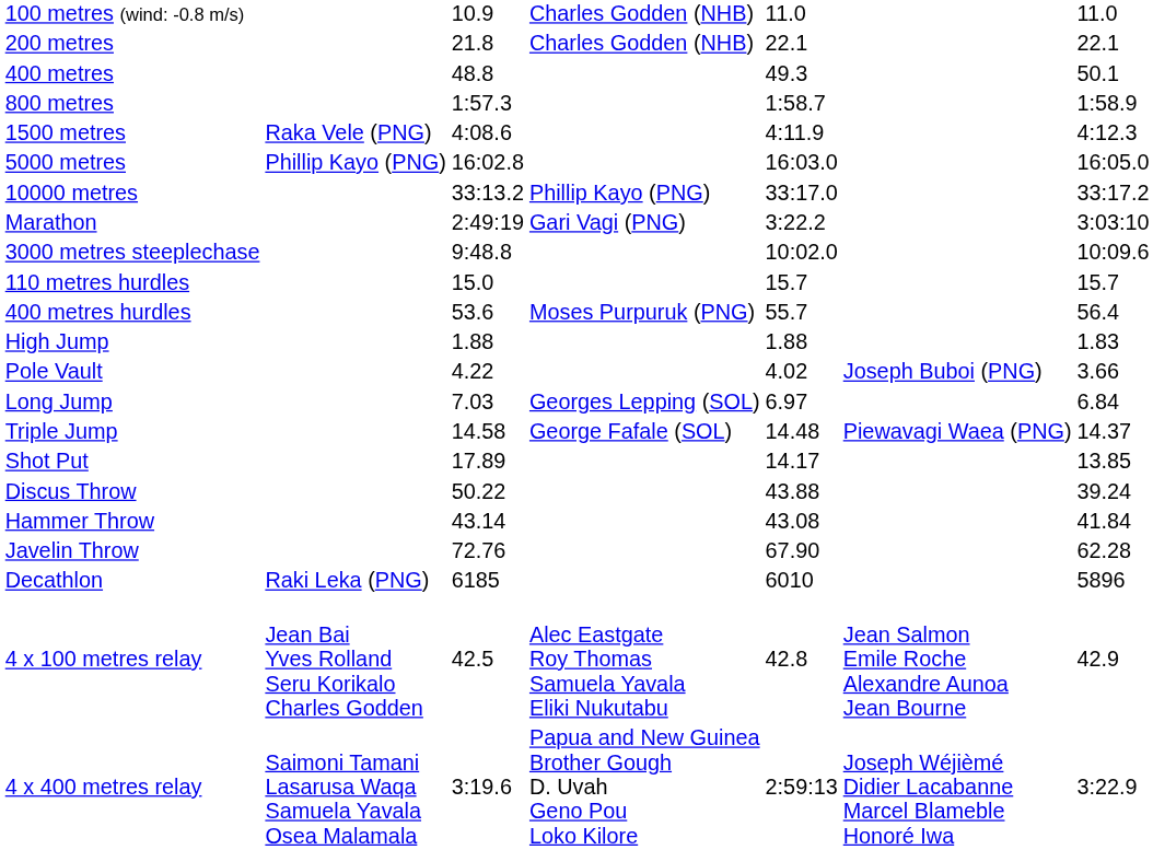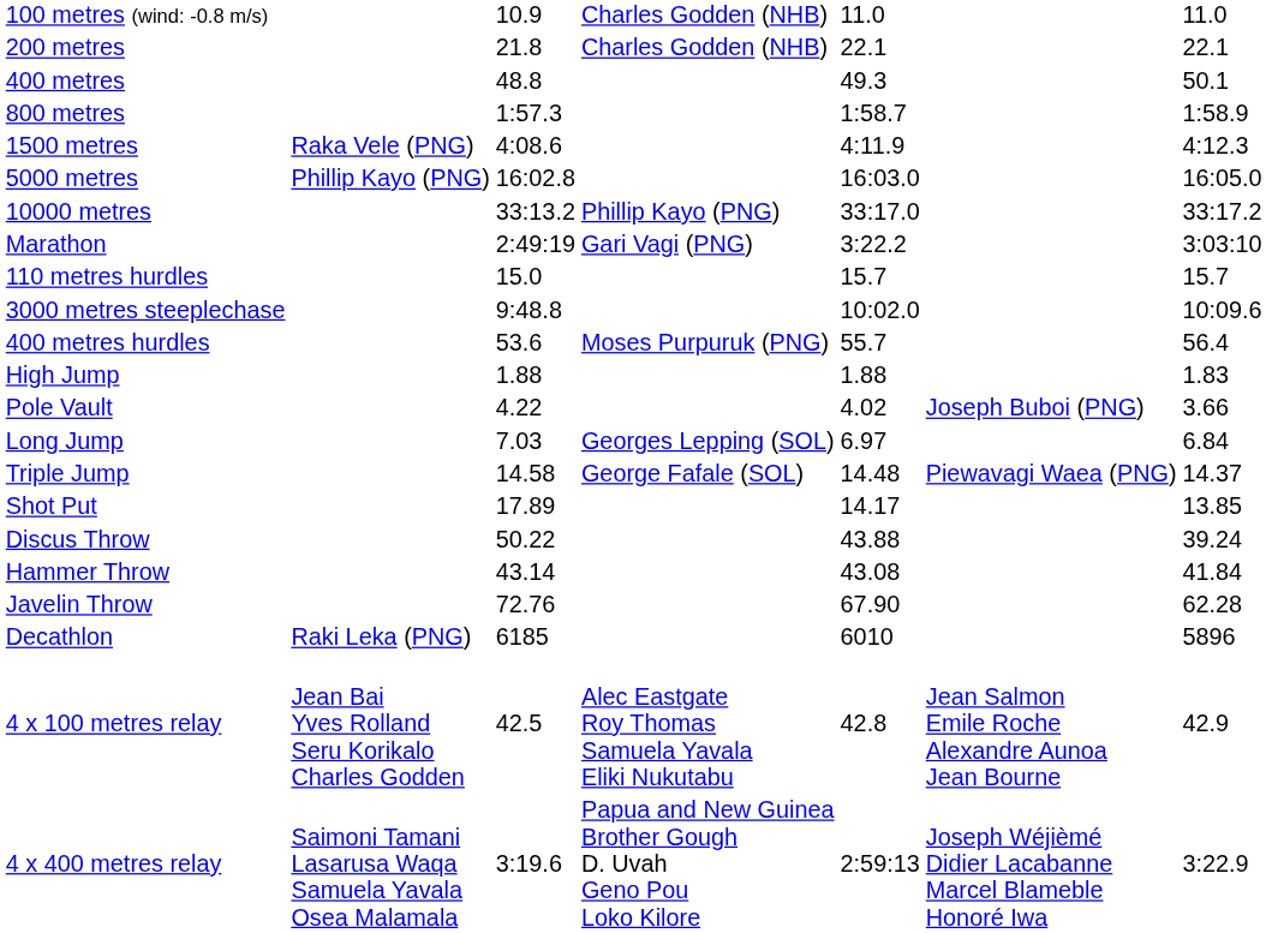 <table>
 <tr>
 <td><a href='#'>100 metres</a> <small>(wind: -0.8 m/s)</small></td>
 <td></td>
 <td>10.9</td>
 <td> <a href='#'>Charles Godden</a> (<a href='#'>NHB</a>)</td>
 <td>11.0</td>
 <td></td>
 <td>11.0</td>
 </tr>
 <tr>
 <td><a href='#'>200 metres</a></td>
 <td></td>
 <td>21.8</td>
 <td> <a href='#'>Charles Godden</a> (<a href='#'>NHB</a>)</td>
 <td>22.1</td>
 <td></td>
 <td>22.1</td>
 </tr>
 <tr>
 <td><a href='#'>400 metres</a></td>
 <td></td>
 <td>48.8</td>
 <td></td>
 <td>49.3</td>
 <td></td>
 <td>50.1</td>
 </tr>
 <tr>
 <td><a href='#'>800 metres</a></td>
 <td></td>
 <td>1:57.3</td>
 <td></td>
 <td>1:58.7</td>
 <td></td>
 <td>1:58.9</td>
 </tr>
 <tr>
 <td><a href='#'>1500 metres</a></td>
 <td> <a href='#'>Raka Vele</a> (<a href='#'>PNG</a>)</td>
 <td>4:08.6</td>
 <td></td>
 <td>4:11.9</td>
 <td></td>
 <td>4:12.3</td>
 </tr>
 <tr>
 <td><a href='#'>5000 metres</a></td>
 <td> <a href='#'>Phillip Kayo</a> (<a href='#'>PNG</a>)</td>
 <td>16:02.8</td>
 <td></td>
 <td>16:03.0</td>
 <td></td>
 <td>16:05.0</td>
 </tr>
 <tr>
 <td><a href='#'>10000 metres</a></td>
 <td></td>
 <td>33:13.2</td>
 <td> <a href='#'>Phillip Kayo</a> (<a href='#'>PNG</a>)</td>
 <td>33:17.0</td>
 <td></td>
 <td>33:17.2</td>
 </tr>
 <tr>
 <td><a href='#'>Marathon</a></td>
 <td></td>
 <td>2:49:19</td>
 <td> <a href='#'>Gari Vagi</a> (<a href='#'>PNG</a>)</td>
 <td>3:22.2</td>
 <td></td>
 <td>3:03:10</td>
 </tr>
 <tr>
+<td><a href='#'>110 metres hurdles</a></td>
+<td></td>
+<td>15.0</td>
+<td></td>
+<td>15.7</td>
+<td></td>
+<td>15.7</td>
+</tr>
+<tr>
 <td><a href='#'>3000 metres steeplechase</a></td>
 <td></td>
 <td>9:48.8</td>
 <td></td>
 <td>10:02.0</td>
 <td></td>
 <td>10:09.6</td>
-</tr>
-<tr>
-<td><a href='#'>110 metres hurdles</a></td>
-<td></td>
-<td>15.0</td>
-<td></td>
-<td>15.7</td>
-<td></td>
-<td>15.7</td>
 </tr>
 <tr>
 <td><a href='#'>400 metres hurdles</a></td>
 <td></td>
 <td>53.6</td>
 <td> <a href='#'>Moses Purpuruk</a> (<a href='#'>PNG</a>)</td>
 <td>55.7</td>
 <td></td>
 <td>56.4</td>
 </tr>
 <tr>
 <td><a href='#'>High Jump</a></td>
 <td></td>
 <td>1.88</td>
 <td></td>
 <td>1.88</td>
 <td></td>
 <td>1.83</td>
 </tr>
 <tr>
 <td><a href='#'>Pole Vault</a></td>
 <td></td>
 <td>4.22</td>
 <td></td>
 <td>4.02</td>
 <td> <a href='#'>Joseph Buboi</a> (<a href='#'>PNG</a>)</td>
 <td>3.66</td>
 </tr>
 <tr>
 <td><a href='#'>Long Jump</a></td>
 <td></td>
 <td>7.03</td>
 <td> <a href='#'>Georges Lepping</a> (<a href='#'>SOL</a>)</td>
 <td>6.97</td>
 <td></td>
 <td>6.84</td>
 </tr>
 <tr>
 <td><a href='#'>Triple Jump</a></td>
 <td></td>
 <td>14.58</td>
 <td> <a href='#'>George Fafale</a> (<a href='#'>SOL</a>)</td>
 <td>14.48</td>
 <td> <a href='#'>Piewavagi Waea</a> (<a href='#'>PNG</a>)</td>
 <td>14.37</td>
 </tr>
 <tr>
 <td><a href='#'>Shot Put</a></td>
 <td></td>
 <td>17.89</td>
 <td></td>
 <td>14.17</td>
 <td></td>
 <td>13.85</td>
 </tr>
 <tr>
 <td><a href='#'>Discus Throw</a></td>
 <td></td>
 <td>50.22</td>
 <td></td>
 <td>43.88</td>
 <td></td>
 <td>39.24</td>
 </tr>
 <tr>
 <td><a href='#'>Hammer Throw</a></td>
 <td></td>
 <td>43.14</td>
 <td></td>
 <td>43.08</td>
 <td></td>
 <td>41.84</td>
 </tr>
 <tr>
 <td><a href='#'>Javelin Throw</a></td>
 <td></td>
 <td>72.76</td>
 <td></td>
 <td>67.90</td>
 <td></td>
 <td>62.28</td>
 </tr>
 <tr>
 <td><a href='#'>Decathlon</a></td>
 <td> <a href='#'>Raki Leka</a> (<a href='#'>PNG</a>)</td>
 <td>6185</td>
 <td></td>
 <td>6010</td>
 <td></td>
 <td>5896</td>
 </tr>
 <tr>
 <td><a href='#'>4 x 100 metres relay</a></td>
 <td> <br> <a href='#'>Jean Bai</a> <br> <a href='#'>Yves Rolland</a> <br> <a href='#'>Seru Korikalo</a> <br> <a href='#'>Charles Godden</a></td>
 <td>42.5</td>
 <td> <br> <a href='#'>Alec Eastgate</a> <br> <a href='#'>Roy Thomas</a> <br> <a href='#'>Samuela Yavala</a> <br> <a href='#'>Eliki Nukutabu</a></td>
 <td>42.8</td>
 <td>  <br> <a href='#'>Jean Salmon</a> <br> <a href='#'>Emile Roche</a> <br> <a href='#'>Alexandre Aunoa</a> <br> <a href='#'>Jean Bourne</a></td>
 <td>42.9</td>
 </tr>
 <tr>
 <td><a href='#'>4 x 400 metres relay</a></td>
 <td> <br> <a href='#'>Saimoni Tamani</a> <br> <a href='#'>Lasarusa Waqa</a> <br> <a href='#'>Samuela Yavala</a> <br> <a href='#'>Osea Malamala</a></td>
 <td>3:19.6</td>
 <td> <a href='#'>Papua and New Guinea</a> <br> <a href='#'>Brother Gough</a> <br> D. Uvah <br> <a href='#'>Geno Pou</a> <br> <a href='#'>Loko Kilore</a></td>
 <td>2:59:13</td>
 <td> <br> <a href='#'>Joseph Wéjièmé</a> <br> <a href='#'>Didier Lacabanne</a> <br> <a href='#'>Marcel Blameble</a> <br> <a href='#'>Honoré Iwa</a></td>
 <td>3:22.9</td>
 </tr>
 </table>
